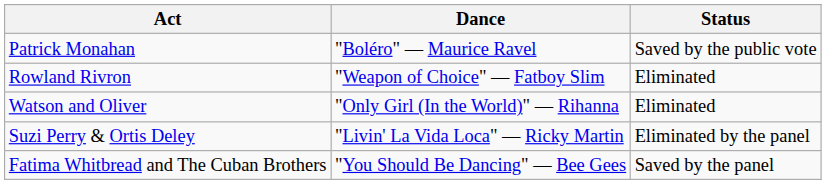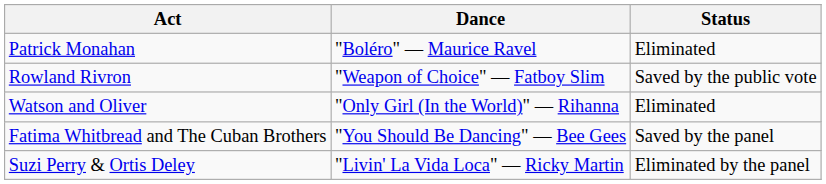 <table class="wikitable">
 <tr>
 <th>Act</th>
 <th>Dance</th>
 <th>Status</th>
 </tr>
 <tr>
 <td><a href='#'>Patrick Monahan</a></td>
 <td>"<a href='#'>Boléro</a>" — <a href='#'>Maurice Ravel</a></td>
-<td>Saved by the public vote</td>
+<td>Eliminated</td>
 </tr>
 <tr>
 <td><a href='#'>Rowland Rivron</a></td>
 <td>"<a href='#'>Weapon of Choice</a>"  — <a href='#'>Fatboy Slim</a></td>
-<td>Eliminated</td>
+<td>Saved by the public vote</td>
 </tr>
 <tr>
 <td><a href='#'>Watson and Oliver</a></td>
 <td>"<a href='#'>Only Girl (In the World)</a>" — <a href='#'>Rihanna</a></td>
 <td>Eliminated</td>
 </tr>
 <tr>
+<td><a href='#'>Fatima Whitbread</a> and The Cuban Brothers</td>
+<td>"<a href='#'>You Should Be Dancing</a>" — <a href='#'>Bee Gees</a></td>
+<td>Saved by the panel</td>
+</tr>
+<tr>
 <td><a href='#'>Suzi Perry</a> & <a href='#'>Ortis Deley</a></td>
 <td>"<a href='#'>Livin' La Vida Loca</a>" — <a href='#'>Ricky Martin</a></td>
 <td>Eliminated by the panel</td>
 </tr>
-<tr>
-<td><a href='#'>Fatima Whitbread</a> and The Cuban Brothers</td>
-<td>"<a href='#'>You Should Be Dancing</a>" — <a href='#'>Bee Gees</a></td>
-<td>Saved by the panel</td>
-</tr>
 </table>
